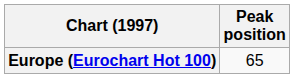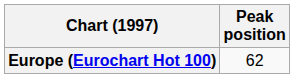 <table class="wikitable sortable plainrowheaders" style="text-align:center">
 <tr>
 <th>Chart (1997)</th>
 <th>Peak<br>position</th>
 </tr>
 <tr>
 </tr>
 <tr>
 </tr>
 <tr>
 </tr>
 <tr>
 <th scope="row">Europe (<a href='#'>Eurochart Hot 100</a>)</th>
-<td>65</td>
+<td>62</td>
 </tr>
 <tr>
 </tr>
 <tr>
 </tr>
 <tr>
 </tr>
 <tr>
 </tr>
 </table>
